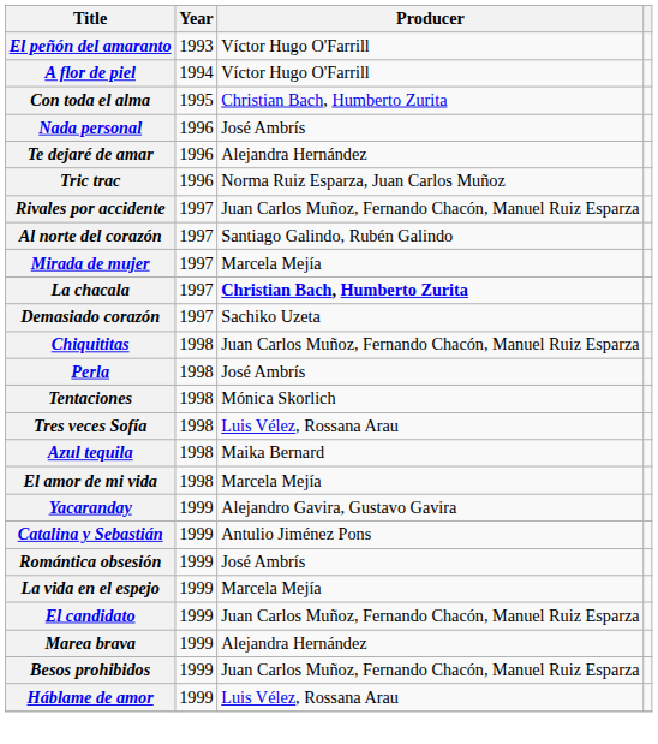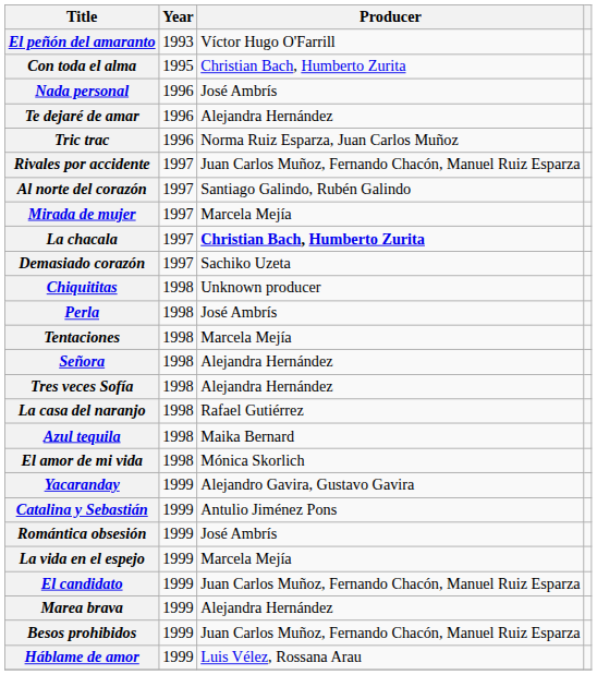 <table class="wikitable plainrowheaders sortable">
 <tr>
 <th scope="col">Title</th>
 <th scope="col">Year</th>
 <th scope="col" class="unsortable">Producer</th>
 <th scope="col" class="unsortable"></th>
 </tr>
 <tr>
 <th scope=row><em><a href='#'>El peñón del amaranto</a></em></th>
 <td>1993</td>
-<td>Víctor Hugo O'Farrill</td>
-<td></td>
-</tr>
-<tr>
-<th scope=row><em><a href='#'>A flor de piel</a></em></th>
-<td>1994</td>
 <td>Víctor Hugo O'Farrill</td>
 <td></td>
 </tr>
 <tr>
 <th scope=row><em>Con toda el alma</em></th>
 <td>1995</td>
 <td><a href='#'>Christian Bach</a>, <a href='#'>Humberto Zurita</a></td>
 <td></td>
 </tr>
 <tr>
 <th scope=row><em><a href='#'>Nada personal</a></em></th>
 <td>1996</td>
 <td>José Ambrís</td>
 <td></td>
 </tr>
 <tr>
 <th scope=row><em>Te dejaré de amar</em></th>
 <td>1996</td>
 <td>Alejandra Hernández</td>
 <td></td>
 </tr>
 <tr>
 <th scope=row><em>Tric trac</em></th>
 <td>1996</td>
 <td>Norma Ruiz Esparza, Juan Carlos Muñoz</td>
 <td></td>
 </tr>
 <tr>
 <th scope=row><em>Rivales por accidente</em></th>
 <td>1997</td>
 <td>Juan Carlos Muñoz, Fernando Chacón, Manuel Ruiz Esparza</td>
 <td></td>
 </tr>
 <tr>
 <th scope=row><em>Al norte del corazón</em></th>
 <td>1997</td>
 <td>Santiago Galindo, Rubén Galindo</td>
 <td></td>
 </tr>
 <tr>
 <th scope=row><em><a href='#'>Mirada de mujer</a></em></th>
 <td>1997</td>
 <td>Marcela Mejía</td>
 <td></td>
 </tr>
 <tr>
 <th scope=row><em>La chacala</em></th>
 <td>1997</td>
 <td><strong><a href='#'>Christian Bach</a>, <a href='#'>Humberto Zurita</a></strong></td>
 <td></td>
 </tr>
 <tr>
 <th scope=row><em>Demasiado corazón</em></th>
 <td>1997</td>
 <td>Sachiko Uzeta</td>
 <td></td>
 </tr>
 <tr>
 <th scope=row><em><a href='#'>Chiquititas</a></em></th>
 <td>1998</td>
-<td>Juan Carlos Muñoz, Fernando Chacón, Manuel Ruiz Esparza</td>
+<td>Unknown producer</td>
 <td></td>
 </tr>
 <tr>
 <th scope=row><em><a href='#'>Perla</a></em></th>
 <td>1998</td>
 <td>José Ambrís</td>
 <td></td>
 </tr>
 <tr>
 <th scope=row><em>Tentaciones</em></th>
 <td>1998</td>
-<td>Mónica Skorlich</td>
+<td>Marcela Mejía</td>
+<td></td>
+</tr>
+<tr>
+<th scope=row><em><a href='#'>Señora</a></em></th>
+<td>1998</td>
+<td>Alejandra Hernández</td>
 <td></td>
 </tr>
 <tr>
 <th scope=row><em>Tres veces Sofía</em></th>
 <td>1998</td>
-<td><a href='#'>Luis Vélez</a>, Rossana Arau</td>
+<td>Alejandra Hernández</td>
+<td></td>
+</tr>
+<tr>
+<th scope=row><em>La casa del naranjo</em></th>
+<td>1998</td>
+<td>Rafael Gutiérrez</td>
 <td></td>
 </tr>
 <tr>
 <th scope=row><em><a href='#'>Azul tequila</a></em></th>
 <td>1998</td>
 <td>Maika Bernard</td>
 <td></td>
 </tr>
 <tr>
 <th scope=row><em>El amor de mi vida</em></th>
 <td>1998</td>
-<td>Marcela Mejía</td>
+<td>Mónica Skorlich</td>
 <td></td>
 </tr>
 <tr>
 <th scope=row><em><a href='#'>Yacaranday</a></em></th>
 <td>1999</td>
 <td>Alejandro Gavira, Gustavo Gavira</td>
 <td></td>
 </tr>
 <tr>
 <th scope=row><em><a href='#'>Catalina y Sebastián</a></em></th>
 <td>1999</td>
 <td>Antulio Jiménez Pons</td>
 <td></td>
 </tr>
 <tr>
 <th scope=row><em>Romántica obsesión</em></th>
 <td>1999</td>
 <td>José Ambrís</td>
 <td></td>
 </tr>
 <tr>
 <th scope=row><em>La vida en el espejo</em></th>
 <td>1999</td>
 <td>Marcela Mejía</td>
 <td></td>
 </tr>
 <tr>
 <th scope=row><em><a href='#'>El candidato</a></em></th>
 <td>1999</td>
 <td>Juan Carlos Muñoz, Fernando Chacón, Manuel Ruiz Esparza</td>
 <td></td>
 </tr>
 <tr>
 <th scope=row><em>Marea brava</em></th>
 <td>1999</td>
 <td>Alejandra Hernández</td>
 <td></td>
 </tr>
 <tr>
 <th scope=row><em>Besos prohibidos</em></th>
 <td>1999</td>
 <td>Juan Carlos Muñoz, Fernando Chacón, Manuel Ruiz Esparza</td>
 <td></td>
 </tr>
 <tr>
 <th scope=row><em><a href='#'>Háblame de amor</a></em></th>
 <td>1999</td>
 <td><a href='#'>Luis Vélez</a>, Rossana Arau</td>
 <td></td>
 </tr>
 <tr>
 </tr>
 </table>
